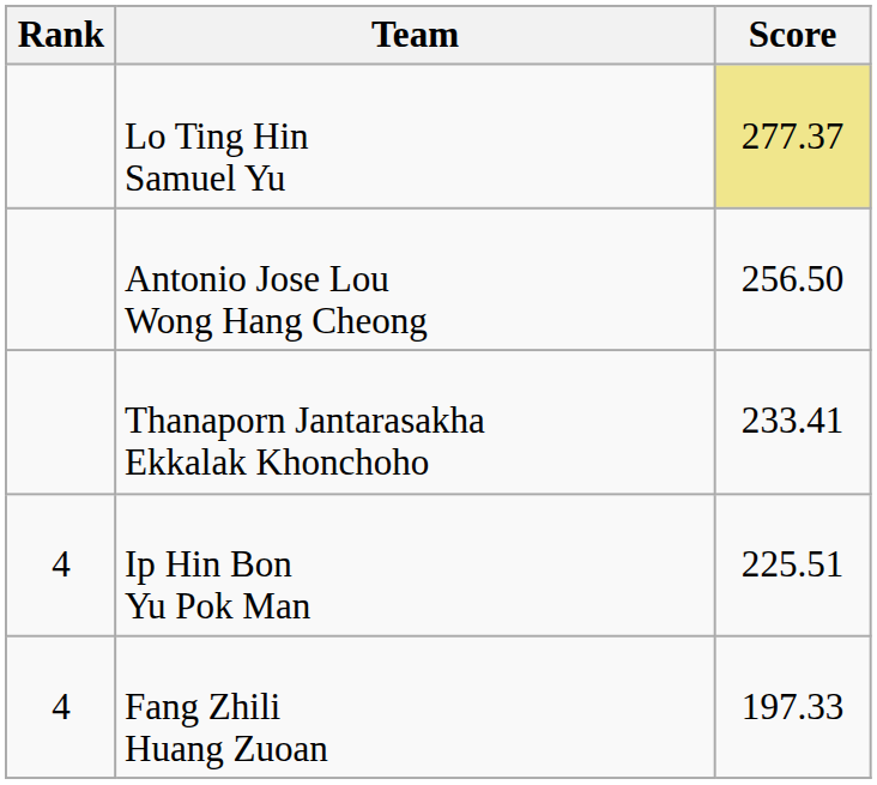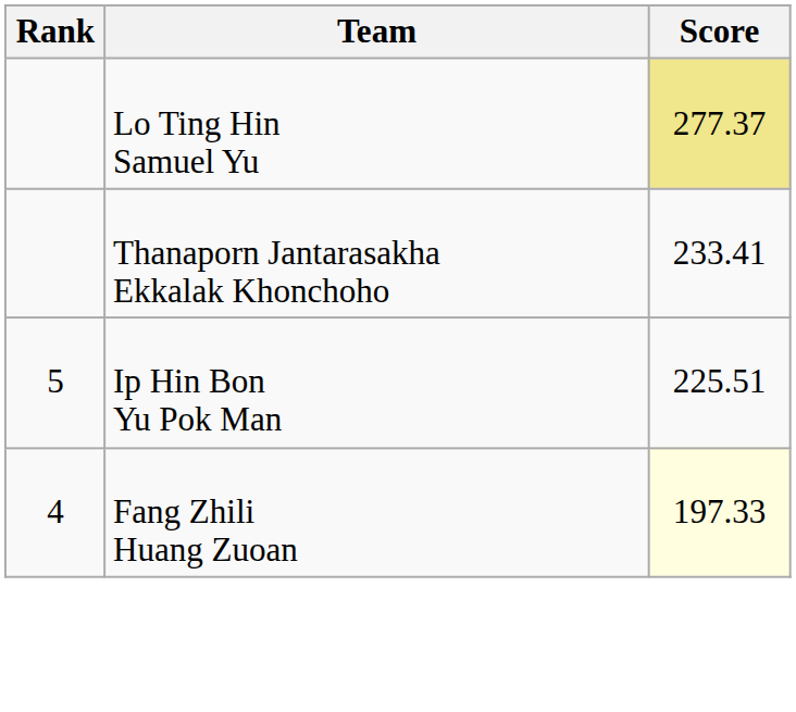 <table class=wikitable style="text-align:center">
 <tr>
 <th width=40>Rank</th>
 <th width=250>Team</th>
 <th width=60>Score</th>
 </tr>
 <tr>
 <td></td>
 <td align=left><br>Lo Ting Hin<br>Samuel Yu</td>
 <td style="background: khaki;">277.37</td>
 </tr>
 <tr>
 <td></td>
-<td align=left><br>Antonio Jose Lou<br>Wong Hang Cheong</td>
-<td>256.50</td>
-</tr>
-<tr>
-<td></td>
 <td align=left><br>Thanaporn Jantarasakha<br>Ekkalak Khonchoho</td>
 <td>233.41</td>
 </tr>
 <tr>
-<td>4</td>
+<td>5</td>
 <td align=left><br>Ip Hin Bon<br>Yu Pok Man</td>
 <td>225.51</td>
 </tr>
 <tr>
 <td>4</td>
 <td align=left><br>Fang Zhili<br>Huang Zuoan</td>
-<td>197.33</td>
+<td style="background: lightyellow;">197.33</td>
 </tr>
 </table>
